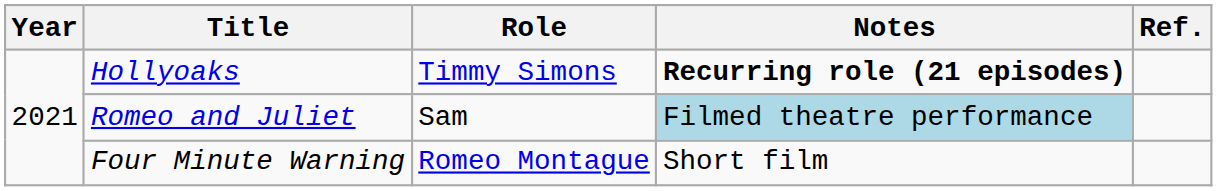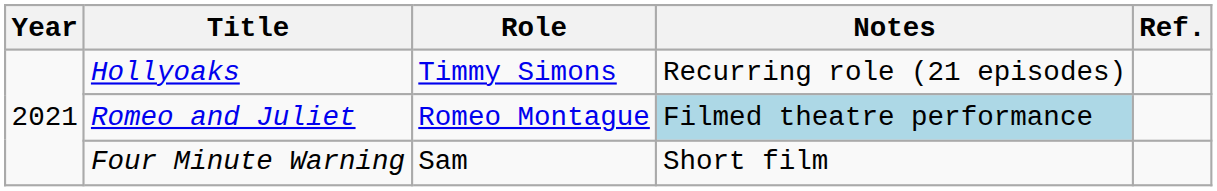 <table class="wikitable">
 <tr>
 <th>Year</th>
 <th>Title</th>
 <th>Role</th>
 <th>Notes</th>
 <th>Ref.</th>
 </tr>
 <tr>
 <td rowspan=3>2021</td>
 <td><em><a href='#'>Hollyoaks</a></em></td>
 <td><a href='#'>Timmy Simons</a></td>
-<td><strong>Recurring role (21 episodes)</strong></td>
+<td>Recurring role (21 episodes)</td>
 <td></td>
 </tr>
 <tr>
 <td><em><a href='#'>Romeo and Juliet</a></em></td>
-<td>Sam</td>
+<td><a href='#'>Romeo Montague</a></td>
 <td style="background: lightblue;">Filmed theatre performance</td>
 <td></td>
 </tr>
 <tr>
 <td><em>Four Minute Warning</em></td>
-<td><a href='#'>Romeo Montague</a></td>
+<td>Sam</td>
 <td>Short film</td>
 <td></td>
 </tr>
 </table>
